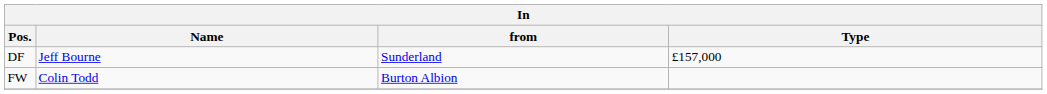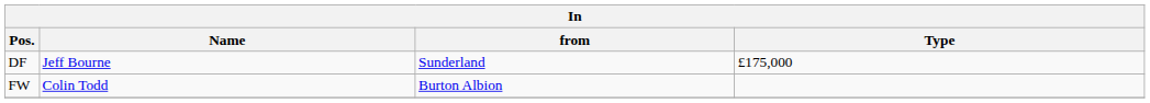 <table class="wikitable" style="font-size:100%;width:99%;">
 <tr>
 <th colspan="4">In</th>
 </tr>
 <tr>
 <th width=3%>Pos.</th>
 <th width=33%>Name</th>
 <th width=28%>from</th>
 <th width=36%>Type</th>
 </tr>
 <tr>
 <td>DF</td>
 <td><a href='#'>Jeff Bourne</a></td>
 <td><a href='#'>Sunderland</a></td>
-<td>£157,000</td>
+<td>£175,000</td>
 </tr>
 <tr>
 <td>FW</td>
 <td><a href='#'>Colin Todd</a></td>
 <td><a href='#'>Burton Albion</a></td>
 <td></td>
 </tr>
 <tr>
 </tr>
 </table>
